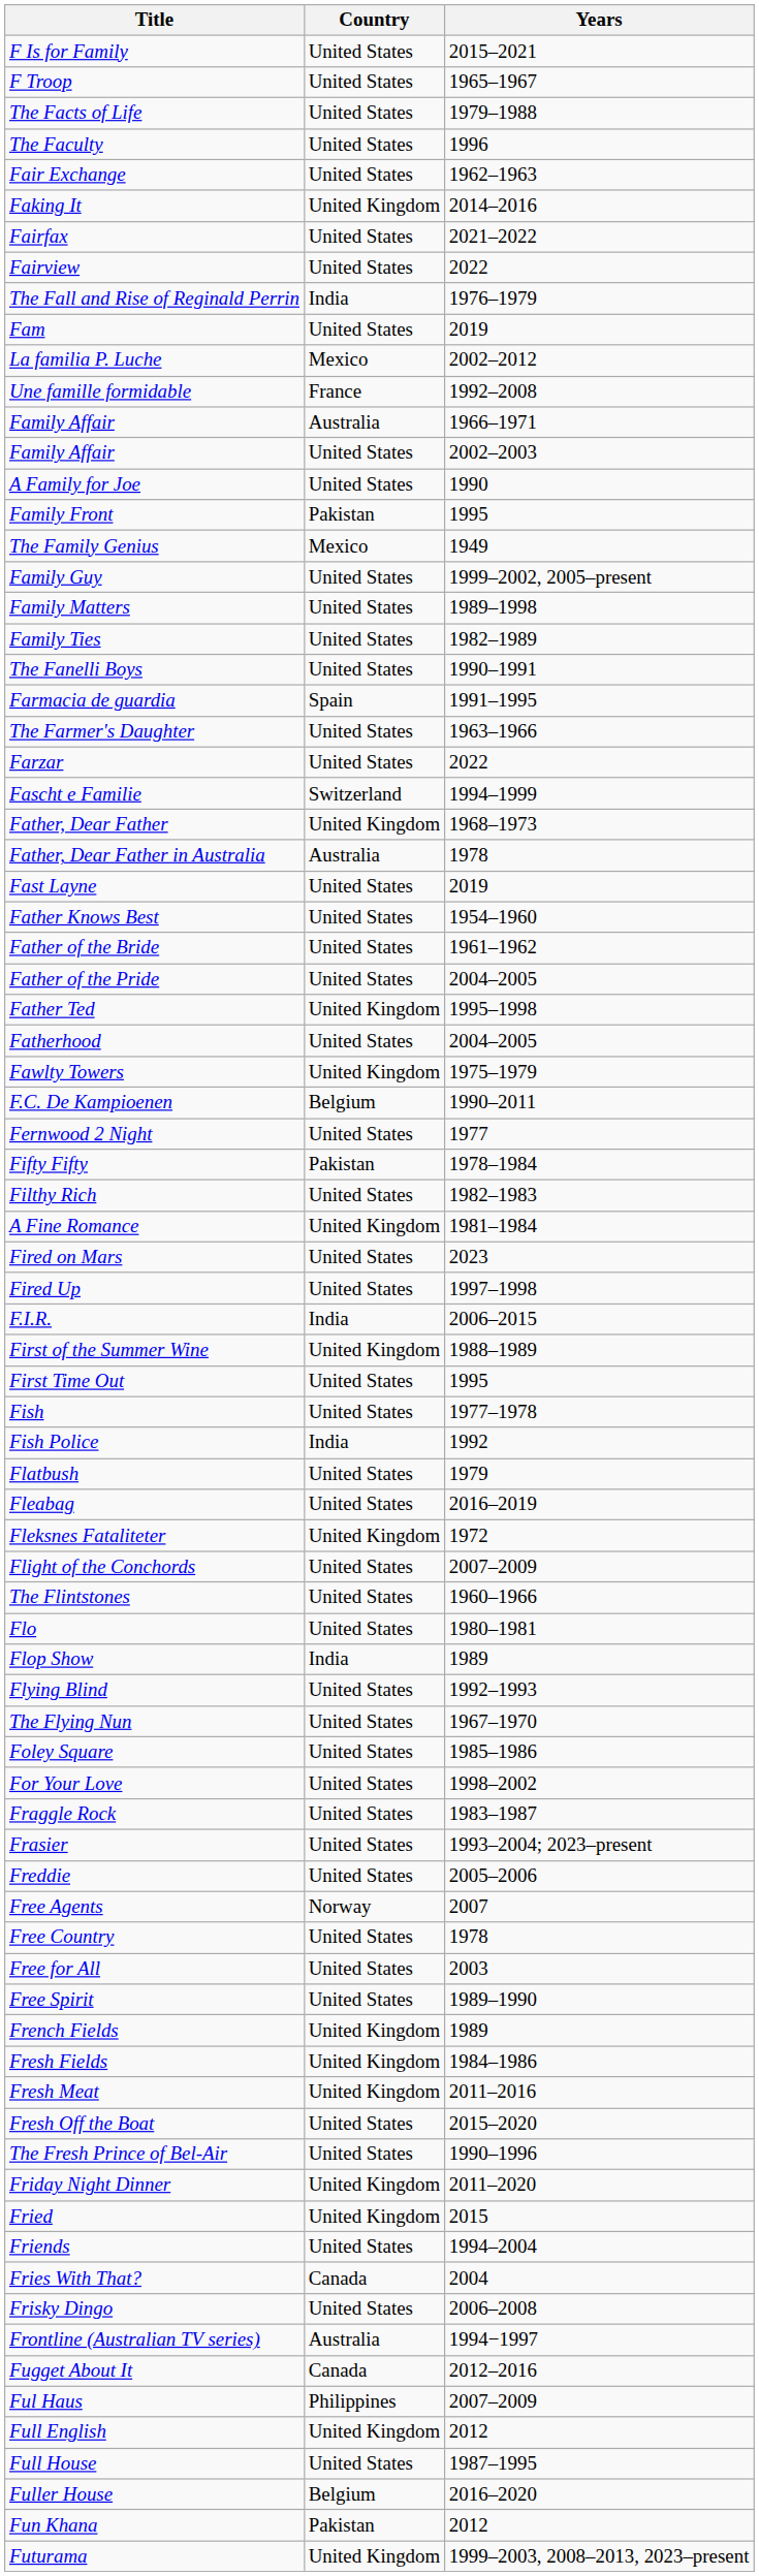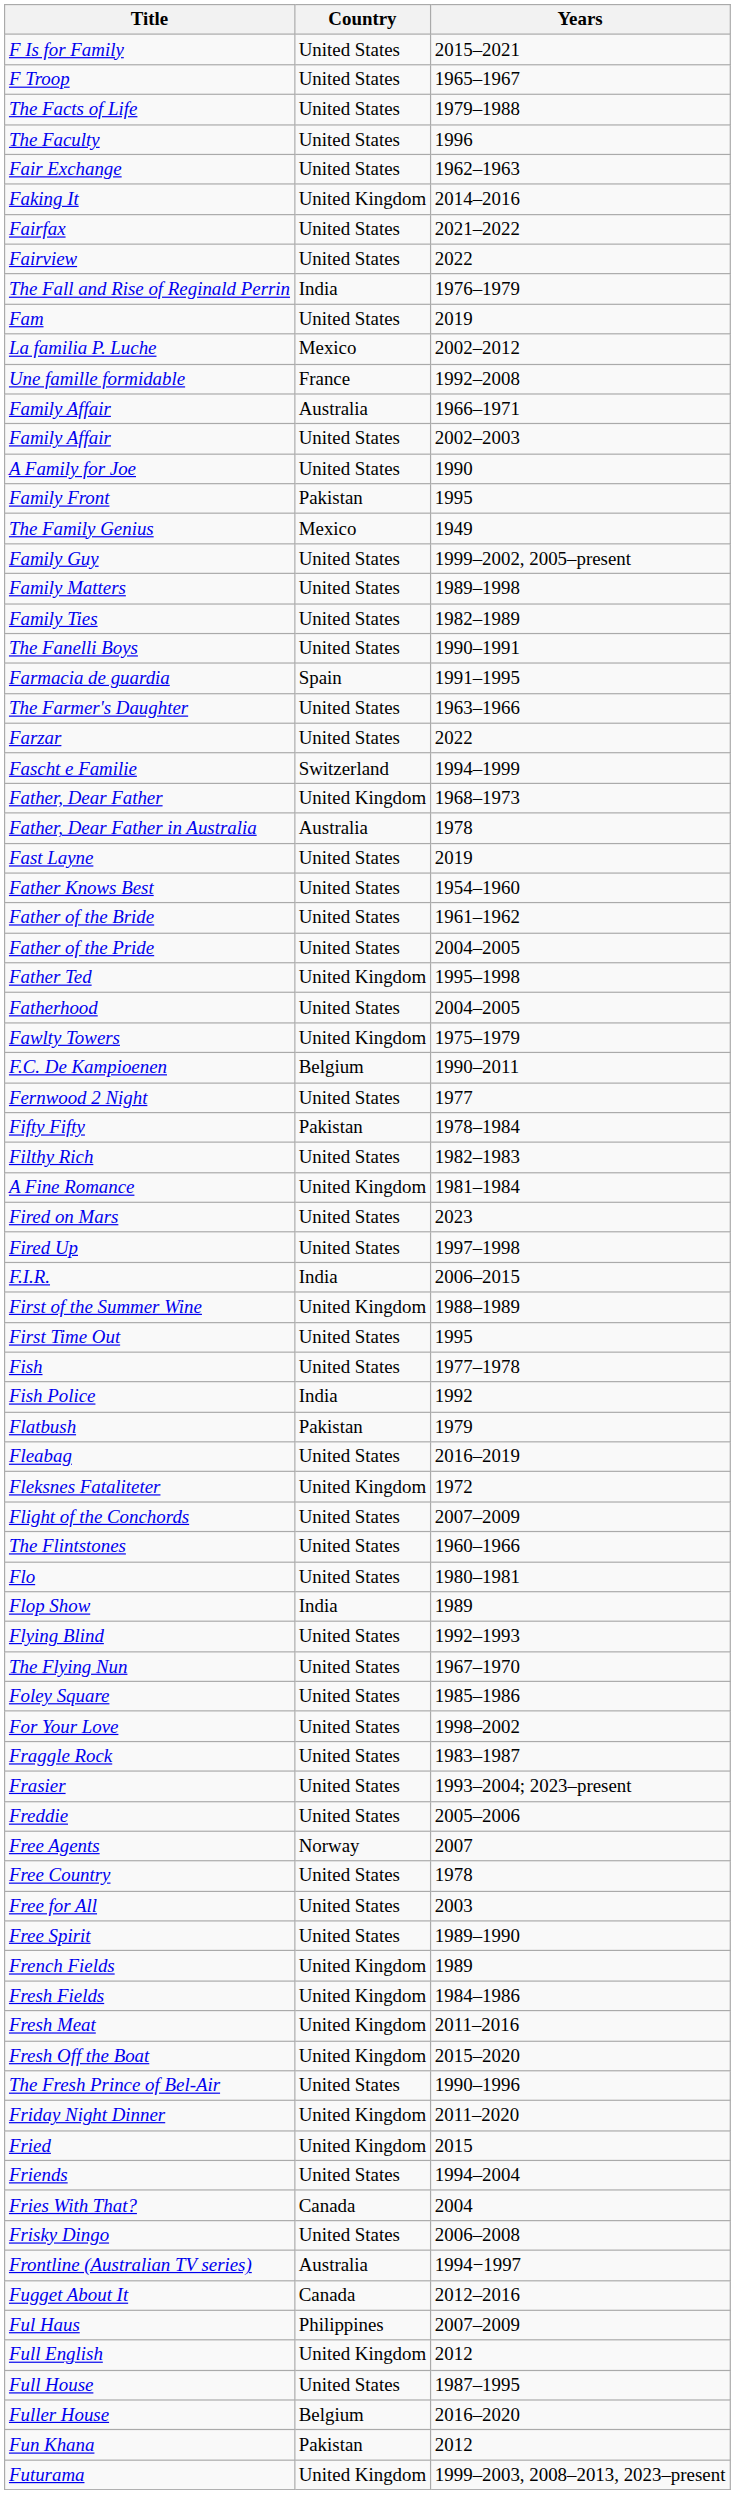 <table class="wikitable sortable">
 <tr>
 <th>Title</th>
 <th>Country</th>
 <th>Years</th>
 </tr>
 <tr>
 <td><em><a href='#'>F Is for Family</a></em></td>
 <td>United States</td>
 <td>2015–2021</td>
 </tr>
 <tr>
 <td><em><a href='#'>F Troop</a></em></td>
 <td>United States</td>
 <td>1965–1967</td>
 </tr>
 <tr>
 <td><em><a href='#'>The Facts of Life</a></em></td>
 <td>United States</td>
 <td>1979–1988</td>
 </tr>
 <tr>
 <td><em><a href='#'>The Faculty</a></em></td>
 <td>United States</td>
 <td>1996</td>
 </tr>
 <tr>
 <td><em><a href='#'>Fair Exchange</a></em></td>
 <td>United States</td>
 <td>1962–1963</td>
 </tr>
 <tr>
 <td><em><a href='#'>Faking It</a></em></td>
 <td>United Kingdom</td>
 <td>2014–2016</td>
 </tr>
 <tr>
 <td><em><a href='#'>Fairfax</a></em></td>
 <td>United States</td>
 <td>2021–2022</td>
 </tr>
 <tr>
 <td><em><a href='#'>Fairview</a></em></td>
 <td>United States</td>
 <td>2022</td>
 </tr>
 <tr>
 <td><em><a href='#'>The Fall and Rise of Reginald Perrin</a></em></td>
 <td>India</td>
 <td>1976–1979</td>
 </tr>
 <tr>
 <td><em><a href='#'>Fam</a></em></td>
 <td>United States</td>
 <td>2019</td>
 </tr>
 <tr>
 <td><em><a href='#'>La familia P. Luche</a></em></td>
 <td>Mexico</td>
 <td>2002–2012</td>
 </tr>
 <tr>
 <td><em><a href='#'>Une famille formidable</a></em></td>
 <td>France</td>
 <td>1992–2008</td>
 </tr>
 <tr>
 <td><em><a href='#'>Family Affair</a></em></td>
 <td>Australia</td>
 <td>1966–1971</td>
 </tr>
 <tr>
 <td><a href='#'><em>Family Affair</em></a></td>
 <td>United States</td>
 <td>2002–2003</td>
 </tr>
 <tr>
 <td><em><a href='#'>A Family for Joe</a></em></td>
 <td>United States</td>
 <td>1990</td>
 </tr>
 <tr>
 <td><em><a href='#'>Family Front</a></em></td>
 <td>Pakistan</td>
 <td>1995</td>
 </tr>
 <tr>
 <td><em><a href='#'>The Family Genius</a></em></td>
 <td>Mexico</td>
 <td>1949</td>
 </tr>
 <tr>
 <td><em><a href='#'>Family Guy</a></em></td>
 <td>United States</td>
 <td>1999–2002, 2005–present</td>
 </tr>
 <tr>
 <td><em><a href='#'>Family Matters</a></em></td>
 <td>United States</td>
 <td>1989–1998</td>
 </tr>
 <tr>
 <td><em><a href='#'>Family Ties</a></em></td>
 <td>United States</td>
 <td>1982–1989</td>
 </tr>
 <tr>
 <td><em><a href='#'>The Fanelli Boys</a></em></td>
 <td>United States</td>
 <td>1990–1991</td>
 </tr>
 <tr>
 <td><em><a href='#'>Farmacia de guardia</a></em></td>
 <td>Spain</td>
 <td>1991–1995</td>
 </tr>
 <tr>
 <td><em><a href='#'>The Farmer's Daughter</a></em></td>
 <td>United States</td>
 <td>1963–1966</td>
 </tr>
 <tr>
 <td><em><a href='#'>Farzar</a></em></td>
 <td>United States</td>
 <td>2022</td>
 </tr>
 <tr>
 <td><em><a href='#'>Fascht e Familie</a></em></td>
 <td>Switzerland</td>
 <td>1994–1999</td>
 </tr>
 <tr>
 <td><em><a href='#'>Father, Dear Father</a></em></td>
 <td>United Kingdom</td>
 <td>1968–1973</td>
 </tr>
 <tr>
 <td><em><a href='#'>Father, Dear Father in Australia</a></em></td>
 <td>Australia</td>
 <td>1978</td>
 </tr>
 <tr>
 <td><em><a href='#'>Fast Layne</a></em></td>
 <td>United States</td>
 <td>2019</td>
 </tr>
 <tr>
 <td><em><a href='#'>Father Knows Best</a></em></td>
 <td>United States</td>
 <td>1954–1960</td>
 </tr>
 <tr>
 <td><em><a href='#'>Father of the Bride</a></em></td>
 <td>United States</td>
 <td>1961–1962</td>
 </tr>
 <tr>
 <td><em><a href='#'>Father of the Pride</a></em></td>
 <td>United States</td>
 <td>2004–2005</td>
 </tr>
 <tr>
 <td><em><a href='#'>Father Ted</a></em></td>
 <td>United Kingdom</td>
 <td>1995–1998</td>
 </tr>
 <tr>
 <td><em><a href='#'>Fatherhood</a></em></td>
 <td>United States</td>
 <td>2004–2005</td>
 </tr>
 <tr>
 <td><em><a href='#'>Fawlty Towers</a></em></td>
 <td>United Kingdom</td>
 <td>1975–1979</td>
 </tr>
 <tr>
 <td><em><a href='#'>F.C. De Kampioenen</a></em></td>
 <td>Belgium</td>
 <td>1990–2011</td>
 </tr>
 <tr>
 <td><em><a href='#'>Fernwood 2 Night</a></em></td>
 <td>United States</td>
 <td>1977</td>
 </tr>
 <tr>
 <td><em><a href='#'>Fifty Fifty</a></em></td>
 <td>Pakistan</td>
 <td>1978–1984</td>
 </tr>
 <tr>
 <td><em><a href='#'>Filthy Rich</a></em></td>
 <td>United States</td>
 <td>1982–1983</td>
 </tr>
 <tr>
 <td><em><a href='#'>A Fine Romance</a></em></td>
 <td>United Kingdom</td>
 <td>1981–1984</td>
 </tr>
 <tr>
 <td><em><a href='#'>Fired on Mars</a></em></td>
 <td>United States</td>
 <td>2023</td>
 </tr>
 <tr>
 <td><em><a href='#'>Fired Up</a></em></td>
 <td>United States</td>
 <td>1997–1998</td>
 </tr>
 <tr>
 <td><em><a href='#'>F.I.R.</a></em></td>
 <td>India</td>
 <td>2006–2015</td>
 </tr>
 <tr>
 <td><em><a href='#'>First of the Summer Wine</a></em></td>
 <td>United Kingdom</td>
 <td>1988–1989</td>
 </tr>
 <tr>
 <td><em><a href='#'>First Time Out</a></em></td>
 <td>United States</td>
 <td>1995</td>
 </tr>
 <tr>
 <td><em><a href='#'>Fish</a></em></td>
 <td>United States</td>
 <td>1977–1978</td>
 </tr>
 <tr>
 <td><em><a href='#'>Fish Police</a></em></td>
 <td>India</td>
 <td>1992</td>
 </tr>
 <tr>
 <td><em><a href='#'>Flatbush</a></em></td>
-<td>United States</td>
+<td>Pakistan</td>
 <td>1979</td>
 </tr>
 <tr>
 <td><em><a href='#'>Fleabag</a></em></td>
 <td>United States</td>
 <td>2016–2019</td>
 </tr>
 <tr>
 <td><em><a href='#'>Fleksnes Fataliteter</a></em></td>
 <td>United Kingdom</td>
 <td>1972</td>
 </tr>
 <tr>
 <td><em><a href='#'>Flight of the Conchords</a></em></td>
 <td>United States</td>
 <td>2007–2009</td>
 </tr>
 <tr>
 <td><em><a href='#'>The Flintstones</a></em></td>
 <td>United States</td>
 <td>1960–1966</td>
 </tr>
 <tr>
 <td><em><a href='#'>Flo</a></em></td>
 <td>United States</td>
 <td>1980–1981</td>
 </tr>
 <tr>
 <td><em><a href='#'>Flop Show</a></em></td>
 <td>India</td>
 <td>1989</td>
 </tr>
 <tr>
 <td><em><a href='#'>Flying Blind</a></em></td>
 <td>United States</td>
 <td>1992–1993</td>
 </tr>
 <tr>
 <td><em><a href='#'>The Flying Nun</a></em></td>
 <td>United States</td>
 <td>1967–1970</td>
 </tr>
 <tr>
 <td><em><a href='#'>Foley Square</a></em></td>
 <td>United States</td>
 <td>1985–1986</td>
 </tr>
 <tr>
 <td><em><a href='#'>For Your Love</a></em></td>
 <td>United States</td>
 <td>1998–2002</td>
 </tr>
 <tr>
 <td><em><a href='#'>Fraggle Rock</a></em></td>
 <td>United States</td>
 <td>1983–1987</td>
 </tr>
 <tr>
 <td><em><a href='#'>Frasier</a></em></td>
 <td>United States</td>
 <td>1993–2004; 2023–present</td>
 </tr>
 <tr>
 <td><em><a href='#'>Freddie</a></em></td>
 <td>United States</td>
 <td>2005–2006</td>
 </tr>
 <tr>
 <td><em><a href='#'>Free Agents</a></em></td>
 <td>Norway</td>
 <td>2007</td>
 </tr>
 <tr>
 <td><em><a href='#'>Free Country</a></em></td>
 <td>United States</td>
 <td>1978</td>
 </tr>
 <tr>
 <td><em><a href='#'>Free for All</a></em></td>
 <td>United States</td>
 <td>2003</td>
 </tr>
 <tr>
 <td><em><a href='#'>Free Spirit</a></em></td>
 <td>United States</td>
 <td>1989–1990</td>
 </tr>
 <tr>
 <td><em><a href='#'>French Fields</a></em></td>
 <td>United Kingdom</td>
 <td>1989</td>
 </tr>
 <tr>
 <td><em><a href='#'>Fresh Fields</a></em></td>
 <td>United Kingdom</td>
 <td>1984–1986</td>
 </tr>
 <tr>
 <td><em><a href='#'>Fresh Meat</a></em></td>
 <td>United Kingdom</td>
 <td>2011–2016</td>
 </tr>
 <tr>
 <td><em><a href='#'>Fresh Off the Boat</a></em></td>
-<td>United States</td>
+<td>United Kingdom</td>
 <td>2015–2020</td>
 </tr>
 <tr>
 <td><em><a href='#'>The Fresh Prince of Bel-Air</a></em></td>
 <td>United States</td>
 <td>1990–1996</td>
 </tr>
 <tr>
 <td><em><a href='#'>Friday Night Dinner</a></em></td>
 <td>United Kingdom</td>
 <td>2011–2020</td>
 </tr>
 <tr>
 <td><em><a href='#'>Fried</a></em></td>
 <td>United Kingdom</td>
 <td>2015</td>
 </tr>
 <tr>
 <td><em><a href='#'>Friends</a></em></td>
 <td>United States</td>
 <td>1994–2004</td>
 </tr>
 <tr>
 <td><em><a href='#'>Fries With That?</a></em></td>
 <td>Canada</td>
 <td>2004</td>
 </tr>
 <tr>
 <td><em><a href='#'>Frisky Dingo</a></em></td>
 <td>United States</td>
 <td>2006–2008</td>
 </tr>
 <tr>
 <td><em><a href='#'>Frontline (Australian TV series)</a></em></td>
 <td>Australia</td>
 <td>1994−1997</td>
 </tr>
 <tr>
 <td><em><a href='#'>Fugget About It</a></em></td>
 <td>Canada</td>
 <td>2012–2016</td>
 </tr>
 <tr>
 <td><em><a href='#'>Ful Haus</a></em></td>
 <td>Philippines</td>
 <td>2007–2009</td>
 </tr>
 <tr>
 <td><em><a href='#'>Full English</a></em></td>
 <td>United Kingdom</td>
 <td>2012</td>
 </tr>
 <tr>
 <td><em><a href='#'>Full House</a></em></td>
 <td>United States</td>
 <td>1987–1995</td>
 </tr>
 <tr>
 <td><em><a href='#'>Fuller House</a></em></td>
 <td>Belgium</td>
 <td>2016–2020</td>
 </tr>
 <tr>
 <td><em><a href='#'>Fun Khana</a></em></td>
 <td>Pakistan</td>
 <td>2012</td>
 </tr>
 <tr>
 <td><em><a href='#'>Futurama</a></em></td>
 <td>United Kingdom</td>
 <td>1999–2003, 2008–2013, 2023–present</td>
 </tr>
 </table>
